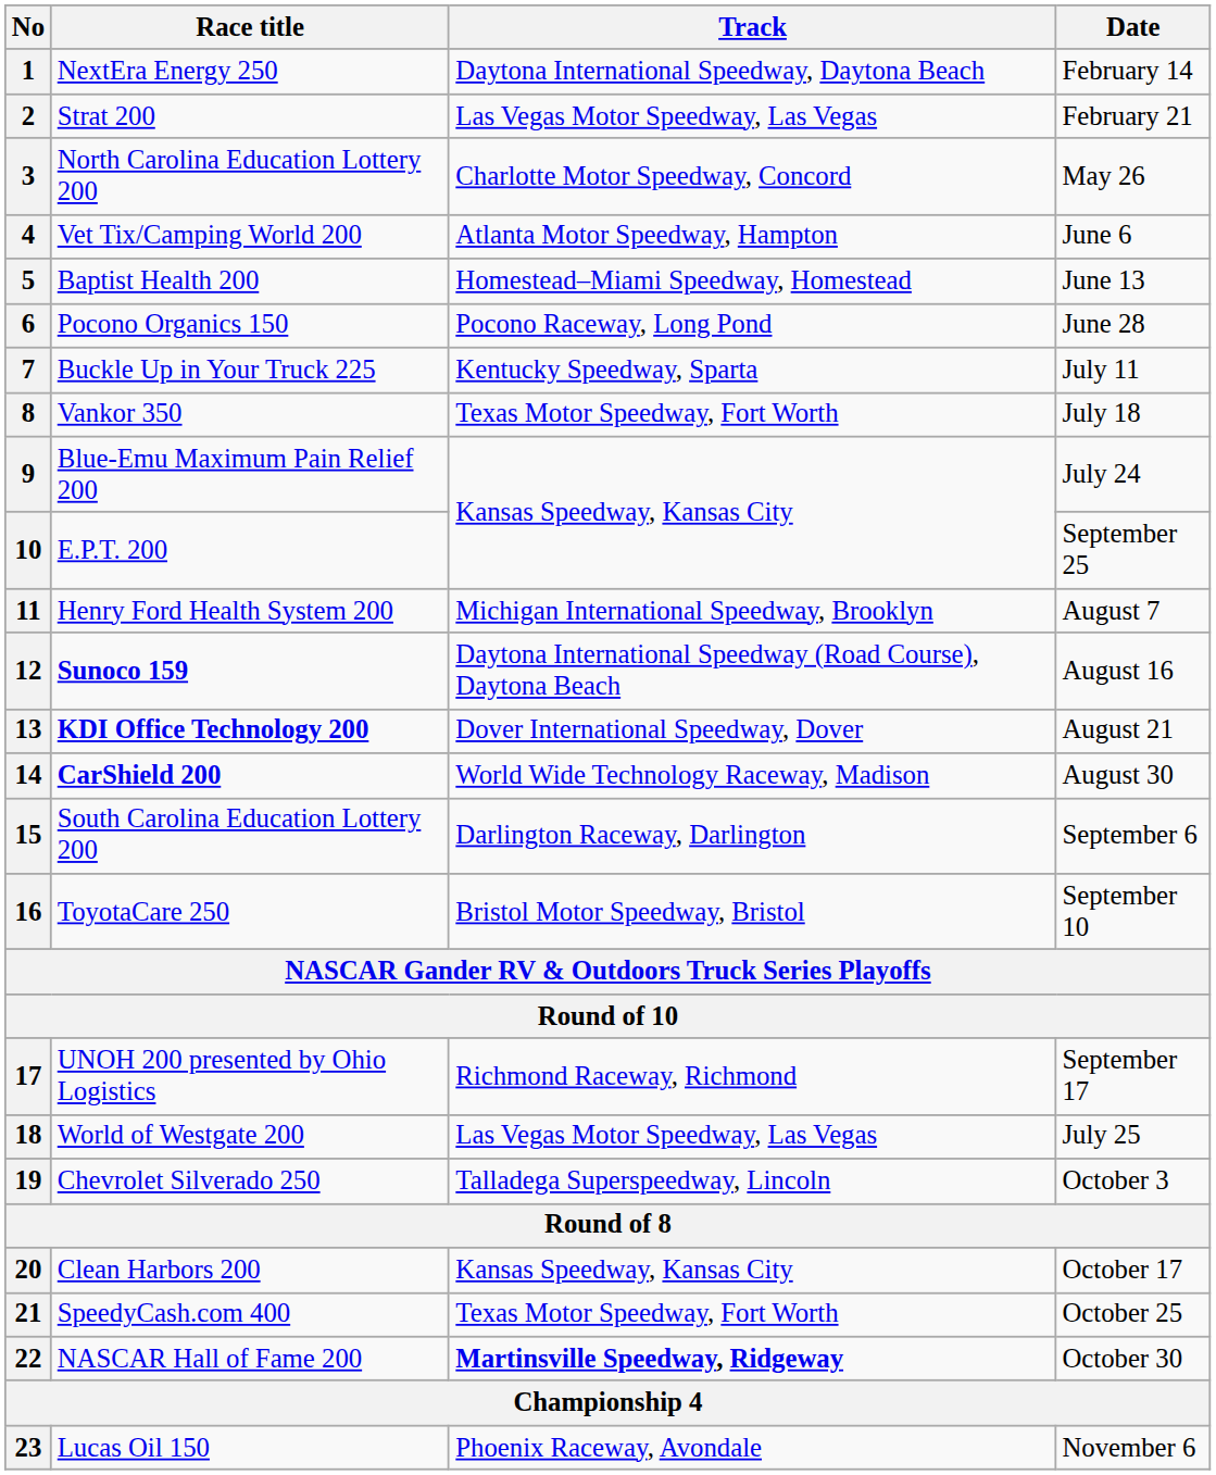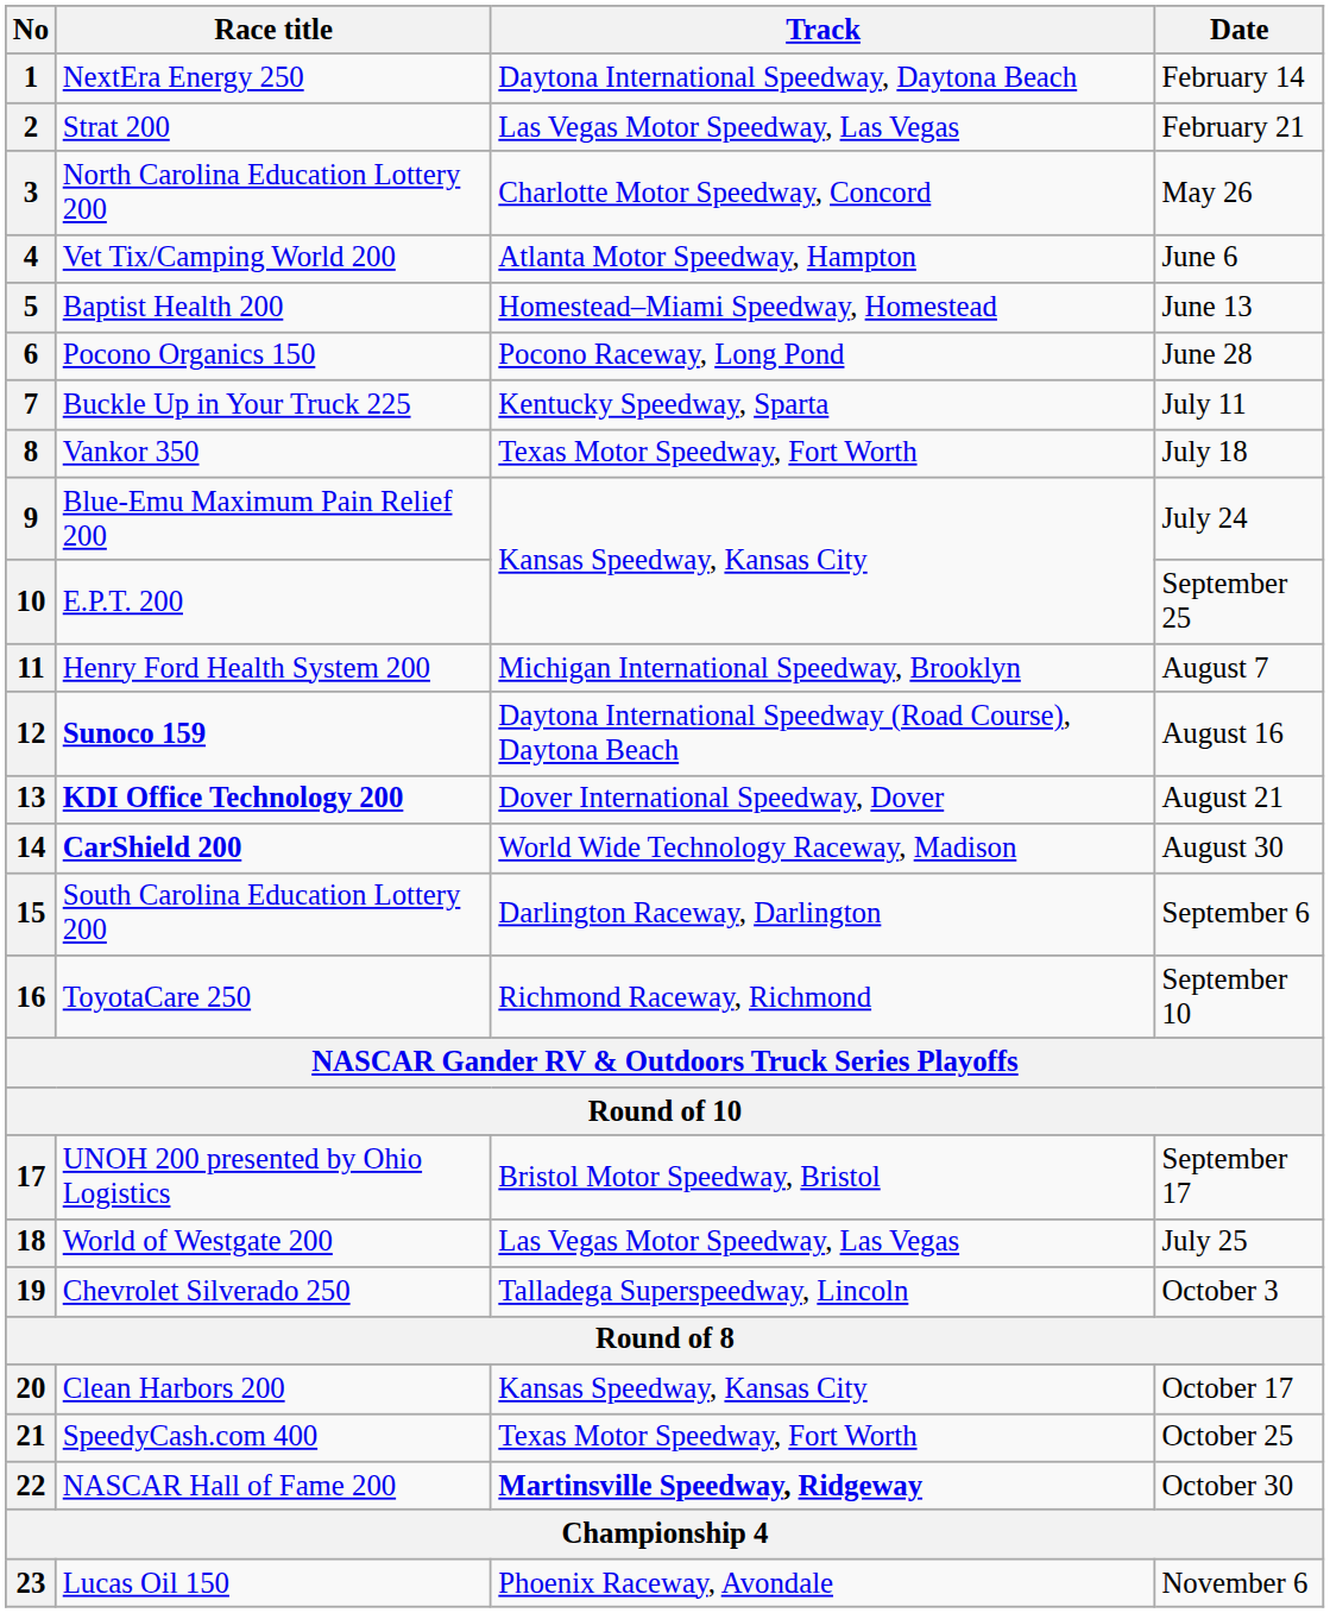 <table class="wikitable" style="font-size:85%;">
 <tr>
 <th>No</th>
 <th>Race title</th>
 <th><a href='#'>Track</a></th>
 <th>Date</th>
 </tr>
 <tr>
 <th>1</th>
 <td><a href='#'>NextEra Energy 250</a></td>
 <td><a href='#'>Daytona International Speedway</a>, <a href='#'>Daytona Beach</a></td>
 <td>February 14</td>
 </tr>
 <tr>
 <th>2</th>
 <td><a href='#'>Strat 200</a></td>
 <td><a href='#'>Las Vegas Motor Speedway</a>, <a href='#'>Las Vegas</a></td>
 <td>February 21</td>
 </tr>
 <tr>
 <th>3</th>
 <td><a href='#'>North Carolina Education Lottery 200</a></td>
 <td><a href='#'>Charlotte Motor Speedway</a>, <a href='#'>Concord</a></td>
 <td>May 26</td>
 </tr>
 <tr>
 <th>4</th>
 <td><a href='#'>Vet Tix/Camping World 200</a></td>
 <td><a href='#'>Atlanta Motor Speedway</a>, <a href='#'>Hampton</a></td>
 <td>June 6</td>
 </tr>
 <tr>
 <th>5</th>
 <td><a href='#'>Baptist Health 200</a></td>
 <td><a href='#'>Homestead–Miami Speedway</a>, <a href='#'>Homestead</a></td>
 <td>June 13</td>
 </tr>
 <tr>
 <th>6</th>
 <td><a href='#'>Pocono Organics 150</a></td>
 <td><a href='#'>Pocono Raceway</a>, <a href='#'>Long Pond</a></td>
 <td>June 28</td>
 </tr>
 <tr>
 <th>7</th>
 <td><a href='#'>Buckle Up in Your Truck 225</a></td>
 <td><a href='#'>Kentucky Speedway</a>, <a href='#'>Sparta</a></td>
 <td>July 11</td>
 </tr>
 <tr>
 <th>8</th>
 <td><a href='#'>Vankor 350</a></td>
 <td><a href='#'>Texas Motor Speedway</a>, <a href='#'>Fort Worth</a></td>
 <td>July 18</td>
 </tr>
 <tr>
 <th>9</th>
 <td><a href='#'>Blue-Emu Maximum Pain Relief 200</a></td>
 <td rowspan=2><a href='#'>Kansas Speedway</a>, <a href='#'>Kansas City</a></td>
 <td>July 24</td>
 </tr>
 <tr>
 <th>10</th>
 <td><a href='#'>E.P.T. 200</a></td>
 <td>September 25</td>
 </tr>
 <tr>
 <th>11</th>
 <td><a href='#'>Henry Ford Health System 200</a></td>
 <td><a href='#'>Michigan International Speedway</a>, <a href='#'>Brooklyn</a></td>
 <td>August 7</td>
 </tr>
 <tr>
 <th>12</th>
 <td><strong><a href='#'>Sunoco 159</a></strong></td>
 <td><a href='#'>Daytona International Speedway (Road Course)</a>, <a href='#'>Daytona Beach</a></td>
 <td>August 16</td>
 </tr>
 <tr>
 <th>13</th>
 <td><strong><a href='#'>KDI Office Technology 200</a></strong></td>
 <td><a href='#'>Dover International Speedway</a>, <a href='#'>Dover</a></td>
 <td>August 21</td>
 </tr>
 <tr>
 <th>14</th>
 <td><strong><a href='#'>CarShield 200</a></strong></td>
 <td><a href='#'>World Wide Technology Raceway</a>, <a href='#'>Madison</a></td>
 <td>August 30</td>
 </tr>
 <tr>
 <th>15</th>
 <td><a href='#'>South Carolina Education Lottery 200</a></td>
 <td><a href='#'>Darlington Raceway</a>, <a href='#'>Darlington</a></td>
 <td>September 6</td>
 </tr>
 <tr>
 <th>16</th>
 <td><a href='#'>ToyotaCare 250</a></td>
-<td><a href='#'>Bristol Motor Speedway</a>, <a href='#'>Bristol</a></td>
+<td><a href='#'>Richmond Raceway</a>, <a href='#'>Richmond</a></td>
 <td>September 10</td>
 </tr>
 <tr>
 <th colspan=4><a href='#'>NASCAR Gander RV & Outdoors Truck Series Playoffs</a></th>
 </tr>
 <tr>
 <th colspan=4>Round of 10</th>
 </tr>
 <tr>
 <th>17</th>
 <td><a href='#'>UNOH 200 presented by Ohio Logistics</a></td>
-<td><a href='#'>Richmond Raceway</a>, <a href='#'>Richmond</a></td>
+<td><a href='#'>Bristol Motor Speedway</a>, <a href='#'>Bristol</a></td>
 <td>September 17</td>
 </tr>
 <tr>
 <th>18</th>
 <td><a href='#'>World of Westgate 200</a></td>
 <td><a href='#'>Las Vegas Motor Speedway</a>, <a href='#'>Las Vegas</a></td>
 <td>July 25</td>
 </tr>
 <tr>
 <th>19</th>
 <td><a href='#'>Chevrolet Silverado 250</a></td>
 <td><a href='#'>Talladega Superspeedway</a>, <a href='#'>Lincoln</a></td>
 <td>October 3</td>
 </tr>
 <tr>
 <th colspan=4>Round of 8</th>
 </tr>
 <tr>
 <th>20</th>
 <td><a href='#'>Clean Harbors 200</a></td>
 <td><a href='#'>Kansas Speedway</a>, <a href='#'>Kansas City</a></td>
 <td>October 17</td>
 </tr>
 <tr>
 <th>21</th>
 <td><a href='#'>SpeedyCash.com 400</a></td>
 <td><a href='#'>Texas Motor Speedway</a>, <a href='#'>Fort Worth</a></td>
 <td>October 25</td>
 </tr>
 <tr>
 <th>22</th>
 <td><a href='#'>NASCAR Hall of Fame 200</a></td>
 <td><strong><a href='#'>Martinsville Speedway</a>, <a href='#'>Ridgeway</a></strong></td>
 <td>October 30</td>
 </tr>
 <tr>
 <th colspan=4>Championship 4</th>
 </tr>
 <tr>
 <th>23</th>
 <td><a href='#'>Lucas Oil 150</a></td>
 <td><a href='#'>Phoenix Raceway</a>, <a href='#'>Avondale</a></td>
 <td>November 6</td>
 </tr>
 </table>
